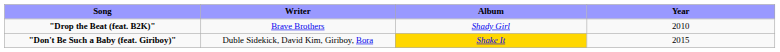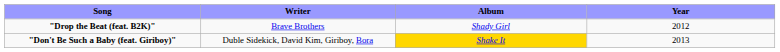 <table class="wikitable" style="margin:0.5em auto; clear:both; font-size:.9em; text-align:center; width:100%">
 <tr>
 <th style="width:500px; background:#99f;">Song</th>
 <th style="width:500px; background:#99f;">Writer</th>
 <th style="width:500px; background:#99f;">Album</th>
 <th style="width:500px; background:#99f;">Year</th>
 </tr>
 <tr>
 <td><strong>"Drop the Beat (feat. B2K)"</strong></td>
 <td><a href='#'>Brave Brothers</a></td>
 <td><em><a href='#'>Shady Girl</a></em></td>
-<td>2010</td>
+<td>2012</td>
 </tr>
 <tr>
 <td><strong>"Don't Be Such a Baby (feat. Giriboy)"</strong></td>
 <td>Duble Sidekick, David Kim, Giriboy, <a href='#'>Bora</a></td>
 <td style="background: gold;"><em><a href='#'>Shake It</a></em></td>
-<td>2015</td>
+<td>2013</td>
 </tr>
 </table>
